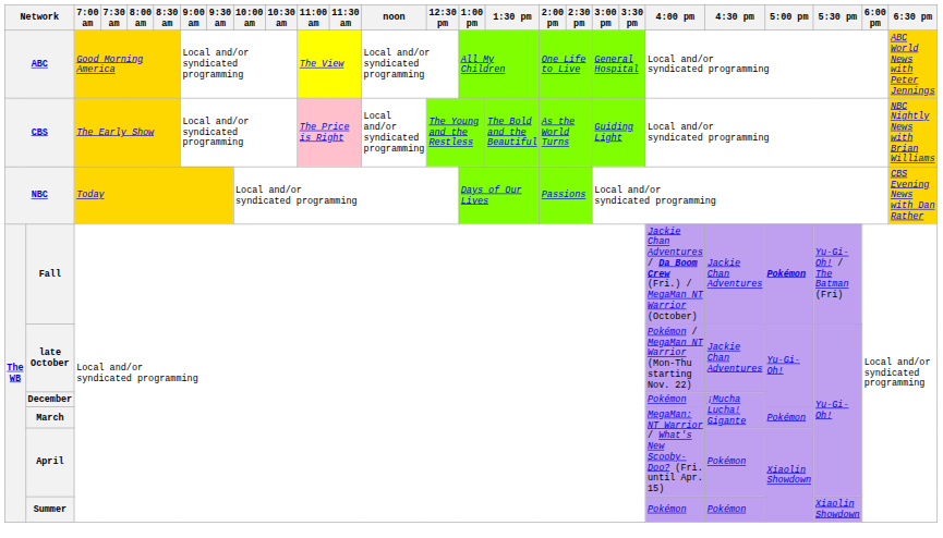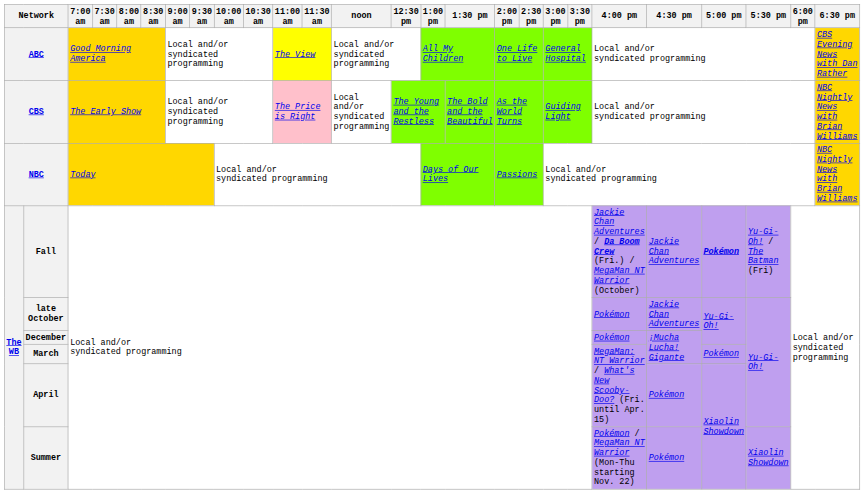 <table class=wikitable>
 <tr>
 <th width="1.5%" bgcolor="#C0C0C0" colspan="2">Network</th>
 <th width="4%" bgcolor="#C0C0C0">7:00 am</th>
 <th width="4%" bgcolor="#C0C0C0">7:30 am</th>
 <th width="4%" bgcolor="#C0C0C0">8:00 am</th>
 <th width="4%" bgcolor="#C0C0C0">8:30 am</th>
 <th width="4%" bgcolor="#C0C0C0">9:00 am</th>
 <th width="4%" bgcolor="#C0C0C0">9:30 am</th>
 <th width="4%" bgcolor="#C0C0C0">10:00 am</th>
 <th width="4%" bgcolor="#C0C0C0">10:30 am</th>
 <th width="4%" bgcolor="#C0C0C0">11:00 am</th>
 <th width="4%" bgcolor="#C0C0C0">11:30 am</th>
 <th width="4%" bgcolor="#C0C0C0">noon</th>
 <th width="4%" bgcolor="#C0C0C0">12:30 pm</th>
 <th width="4%" bgcolor="#C0C0C0">1:00 pm</th>
 <th width="4%" bgcolor="#C0C0C0">1:30 pm</th>
 <th width="4%" bgcolor="#C0C0C0">2:00 pm</th>
 <th width="4%" bgcolor="#C0C0C0">2:30 pm</th>
 <th width="4%" bgcolor="#C0C0C0">3:00 pm</th>
 <th width="4%" bgcolor="#C0C0C0">3:30 pm</th>
 <th width="4%" bgcolor="#C0C0C0">4:00 pm</th>
 <th width="4%" bgcolor="#C0C0C0">4:30 pm</th>
 <th width="4%" bgcolor="#C0C0C0">5:00 pm</th>
 <th width="4%" bgcolor="#C0C0C0">5:30 pm</th>
 <th width="4%" bgcolor="#C0C0C0">6:00 pm</th>
 <th width="4%" bgcolor="#C0C0C0">6:30 pm</th>
 </tr>
 <tr>
 <th bgcolor="#C0C0C0"colspan="2"><a href='#'>ABC</a></th>
 <td bgcolor="gold" colspan="4"><em><a href='#'>Good Morning America</a></em></td>
 <td bgcolor="white" colspan="4">Local and/or<br>syndicated programming</td>
 <td bgcolor="yellow" colspan="2"><em><a href='#'>The View</a></em></td>
 <td bgcolor="white" colspan="2">Local and/or<br>syndicated programming</td>
 <td bgcolor="chartreuse" colspan="2"><em><a href='#'>All My Children</a></em></td>
 <td bgcolor="chartreuse" colspan="2"><em><a href='#'>One Life to Live</a></em></td>
 <td bgcolor="chartreuse" colspan="2"><em><a href='#'>General Hospital</a></em></td>
 <td bgcolor="white" colspan="5">Local and/or<br>syndicated programming</td>
-<td bgcolor="gold"><em><a href='#'>ABC World News with Peter Jennings</a></em></td>
+<td bgcolor="gold"><em><a href='#'>CBS Evening News with Dan Rather</a></em></td>
 </tr>
 <tr>
 <th bgcolor="#C0C0C0"colspan="2"><a href='#'>CBS</a></th>
 <td bgcolor="gold" colspan="4"><em><a href='#'>The Early Show</a></em></td>
 <td bgcolor="white" colspan="4">Local and/or<br>syndicated programming</td>
 <td bgcolor="pink" colspan="2"><em><a href='#'>The Price is Right</a></em></td>
 <td bgcolor="white">Local and/or<br>syndicated programming</td>
 <td bgcolor="chartreuse" colspan="2"><em><a href='#'>The Young and the Restless</a></em></td>
 <td bgcolor="chartreuse"><em><a href='#'>The Bold and the Beautiful</a></em></td>
 <td bgcolor="chartreuse" colspan="2"><em><a href='#'>As the World Turns</a></em></td>
 <td bgcolor="chartreuse" colspan="2"><em><a href='#'>Guiding Light</a></em></td>
 <td bgcolor="white" colspan="5">Local and/or<br>syndicated programming</td>
 <td bgcolor="gold"><em><a href='#'>NBC Nightly News with Brian Williams</a></em></td>
 </tr>
 <tr>
 <th bgcolor="#C0C0C0"colspan="2"><a href='#'>NBC</a></th>
 <td bgcolor="gold" colspan="6"><em><a href='#'>Today</a></em></td>
 <td bgcolor="white" colspan="6">Local and/or<br>syndicated programming</td>
 <td bgcolor="chartreuse" colspan="2"><em><a href='#'>Days of Our Lives</a></em></td>
 <td bgcolor="chartreuse" colspan="2"><em><a href='#'>Passions</a></em></td>
 <td bgcolor="white" colspan="7">Local and/or<br>syndicated programming</td>
-<td bgcolor="gold"><em><a href='#'>CBS Evening News with Dan Rather</a></em></td>
+<td bgcolor="gold"><em><a href='#'>NBC Nightly News with Brian Williams</a></em></td>
 </tr>
 <tr>
 <th bgcolor="#C0C0C0" rowspan="7"><a href='#'>The WB</a></th>
 <th>Fall</th>
 <td bgcolor="white" rowspan="7"colspan="18">Local and/or<br>syndicated programming</td>
 <td bgcolor="bf9fef" rowspan="1"><em><a href='#'>Jackie Chan Adventures</a></em> / <strong><em><a href='#'>Da Boom Crew</a></em></strong> (Fri.) / <em><a href='#'>MegaMan NT Warrior</a></em> (October)</td>
 <td bgcolor="bf9fef" rowspan="1"><em><a href='#'>Jackie Chan Adventures</a></em></td>
 <td bgcolor="bf9fef" rowspan="1"><strong><em><a href='#'>Pokémon</a></em></strong></td>
 <td bgcolor="bf9fef" rowspan="1"><em><a href='#'>Yu-Gi-Oh!</a></em> / <em><a href='#'>The Batman</a></em> (Fri)</td>
 <td bgcolor="white" rowspan="7"colspan="4">Local and/or<br>syndicated programming</td>
 </tr>
 <tr>
 <th>late October</th>
-<td bgcolor="bf9fef" rowspan="1"><em><a href='#'>Pokémon</a></em> / <em><a href='#'>MegaMan NT Warrior</a></em> (Mon-Thu starting Nov. 22)</td>
+<td bgcolor="bf9fef" rowspan="1"><em><a href='#'>Pokémon</a></em></td>
 <td bgcolor="bf9fef" rowspan="1"><em><a href='#'>Jackie Chan Adventures</a></em></td>
 <td bgcolor="bf9fef" rowspan="2"><em><a href='#'>Yu-Gi-Oh!</a></em></td>
 <td rowspan="4" bgcolor="bf9fef"><em><a href='#'>Yu-Gi-Oh!</a></em></td>
 </tr>
 <tr>
 <th>December</th>
 <td bgcolor="bf9fef" rowspan="1"><em><a href='#'>Pokémon</a></em></td>
 <td bgcolor="bf9fef" rowspan="2"><em><a href='#'>¡Mucha Lucha! Gigante</a></em></td>
 </tr>
 <tr>
 <th>March</th>
 <td bgcolor="bf9fef" rowspan="2"><em><a href='#'>MegaMan: NT Warrior</a></em> / <em><a href='#'>What's New Scooby-Doo?</a></em> (Fri. until Apr. 15)</td>
 <td bgcolor="bf9fef" rowspan="1"><em><a href='#'>Pokémon</a></em></td>
 </tr>
 <tr>
 <th>April</th>
 <td bgcolor="bf9fef" rowspan="1"><em><a href='#'>Pokémon</a></em></td>
 <td bgcolor="bf9fef" rowspan="2"><em><a href='#'>Xiaolin Showdown</a></em></td>
 </tr>
 <tr>
 <th>Summer</th>
-<td bgcolor="bf9fef" rowspan="1"><em><a href='#'>Pokémon</a></em></td>
+<td bgcolor="bf9fef" rowspan="1"><em><a href='#'>Pokémon</a></em> / <em><a href='#'>MegaMan NT Warrior</a></em> (Mon-Thu starting Nov. 22)</td>
 <td bgcolor="bf9fef" rowspan="1"><em><a href='#'>Pokémon</a></em></td>
 <td bgcolor="bf9fef" rowspan="1"><em><a href='#'>Xiaolin Showdown</a></em></td>
 </tr>
 </table>
